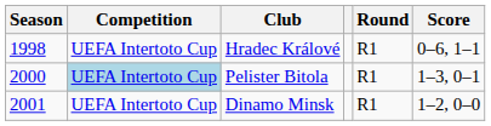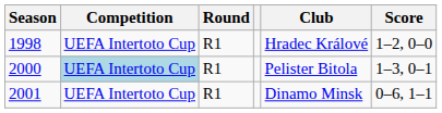 <table class="wikitable">
 <tr>
 <th>Season</th>
 <th>Competition</th>
+<th>Round</th>
+<th></th>
 <th>Club</th>
-<th></th>
-<th>Round</th>
 <th>Score</th>
 </tr>
 <tr>
 <td><a href='#'>1998</a></td>
 <td><a href='#'>UEFA Intertoto Cup</a></td>
+<td>R1</td>
+<td></td>
 <td><a href='#'>Hradec Králové</a></td>
-<td></td>
-<td>R1</td>
-<td>0–6, 1–1</td>
+<td>1–2, 0–0</td>
 </tr>
 <tr>
 <td><a href='#'>2000</a></td>
 <td style="background: lightblue;"><a href='#'>UEFA Intertoto Cup</a></td>
+<td>R1</td>
+<td></td>
 <td><a href='#'>Pelister Bitola</a></td>
-<td></td>
-<td>R1</td>
 <td>1–3, 0–1</td>
 </tr>
 <tr>
 <td><a href='#'>2001</a></td>
 <td><a href='#'>UEFA Intertoto Cup</a></td>
+<td>R1</td>
+<td></td>
 <td><a href='#'>Dinamo Minsk</a></td>
-<td></td>
-<td>R1</td>
-<td>1–2, 0–0</td>
+<td>0–6, 1–1</td>
 </tr>
 </table>
